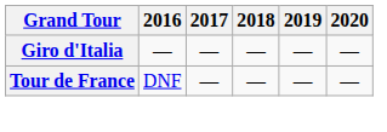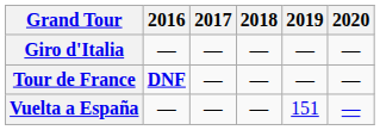 <table class="wikitable plainrowheaders">
 <tr>
 <th scope="col"><a href='#'>Grand Tour</a></th>
 <th scope="col">2016</th>
 <th scope="col">2017</th>
 <th scope="col">2018</th>
 <th scope="col">2019</th>
 <th scope="col">2020</th>
 </tr>
 <tr style="text-align:center;">
 <th scope="row"> <a href='#'>Giro d'Italia</a></th>
 <td>—</td>
 <td>—</td>
 <td>—</td>
 <td>—</td>
 <td>—</td>
 </tr>
 <tr style="text-align:center;">
 <th scope="row"> <a href='#'>Tour de France</a></th>
-<td><a href='#'>DNF</a></td>
+<td><strong><a href='#'>DNF</a></strong></td>
 <td>—</td>
 <td>—</td>
 <td>—</td>
 <td>—</td>
 </tr>
+<tr style="text-align:center;">
+<th scope="row"> <a href='#'>Vuelta a España</a></th>
+<td>—</td>
+<td>—</td>
+<td>—</td>
+<td><a href='#'>151</a></td>
+<td><a href='#'>—</a></td>
+</tr>
 </table>
